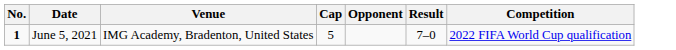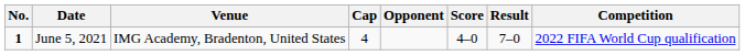 <table class="wikitable sortable">
 <tr>
 <th scope="col">No.</th>
 <th scope="col">Date</th>
 <th scope="col">Venue</th>
 <th scope="col">Cap</th>
 <th scope="col">Opponent</th>
+<th scope="col">Score</th>
 <th scope="col">Result</th>
 <th scope="col">Competition</th>
 </tr>
 <tr>
 <td align="center"><strong>1</strong></td>
 <td>June 5, 2021</td>
 <td>IMG Academy, Bradenton, United States</td>
-<td align="center">5</td>
+<td align="center">4</td>
 <td></td>
+<td align="center">4–0</td>
 <td align="center">7–0</td>
 <td><a href='#'>2022 FIFA World Cup qualification</a></td>
 </tr>
 </table>
